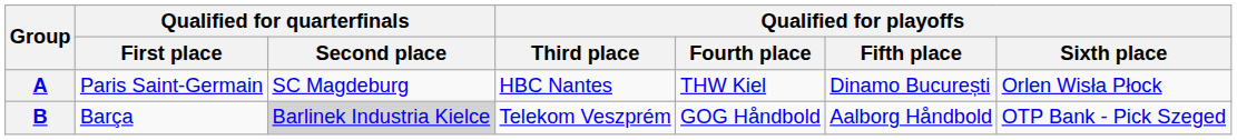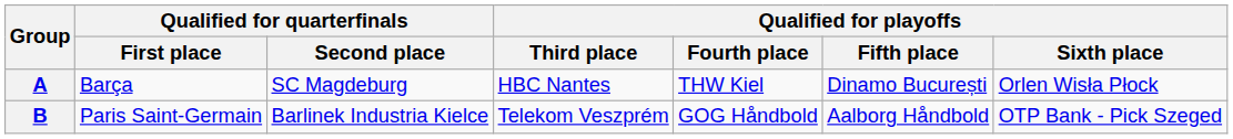 <table class=wikitable>
 <tr>
 <th rowspan=2>Group</th>
 <th colspan=2>Qualified for quarterfinals</th>
 <th colspan=4>Qualified for playoffs</th>
 </tr>
 <tr>
 <th>First place</th>
 <th>Second place</th>
 <th>Third place</th>
 <th>Fourth place</th>
 <th>Fifth place</th>
 <th>Sixth place</th>
 </tr>
 <tr>
 <th><a href='#'>A</a></th>
-<td> <a href='#'>Paris Saint-Germain</a></td>
+<td> <a href='#'>Barça</a></td>
 <td> <a href='#'>SC Magdeburg</a></td>
 <td> <a href='#'>HBC Nantes</a></td>
 <td> <a href='#'>THW Kiel</a></td>
 <td> <a href='#'>Dinamo București</a></td>
 <td> <a href='#'>Orlen Wisła Płock</a></td>
 </tr>
 <tr>
 <th><a href='#'>B</a></th>
-<td> <a href='#'>Barça</a></td>
-<td style="background: lightgrey;"> <a href='#'>Barlinek Industria Kielce</a></td>
+<td> <a href='#'>Paris Saint-Germain</a></td>
+<td> <a href='#'>Barlinek Industria Kielce</a></td>
 <td> <a href='#'>Telekom Veszprém</a></td>
 <td> <a href='#'>GOG Håndbold</a></td>
 <td> <a href='#'>Aalborg Håndbold</a></td>
 <td> <a href='#'>OTP Bank - Pick Szeged</a></td>
 </tr>
 </table>
